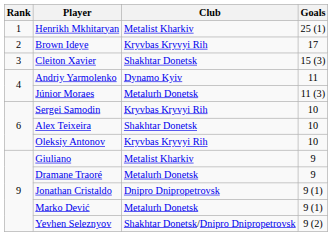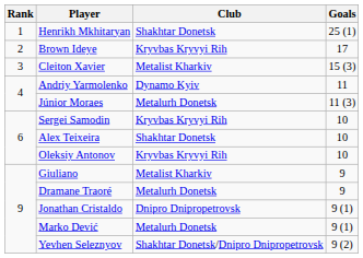 <table class="wikitable" style="text-align:center">
 <tr>
 <th>Rank</th>
 <th>Player</th>
 <th>Club</th>
 <th>Goals</th>
 </tr>
 <tr>
 <td>1</td>
 <td align="left"> <a href='#'>Henrikh Mkhitaryan</a></td>
-<td align="left"><a href='#'>Metalist Kharkiv</a></td>
+<td align="left"><a href='#'>Shakhtar Donetsk</a></td>
 <td>25 (1)</td>
 </tr>
 <tr>
 <td>2</td>
 <td align="left"> <a href='#'>Brown Ideye</a></td>
 <td align="left"><a href='#'>Kryvbas Kryvyi Rih</a></td>
 <td>17</td>
 </tr>
 <tr>
 <td>3</td>
 <td align="left"> <a href='#'>Cleiton Xavier</a></td>
-<td align="left"><a href='#'>Shakhtar Donetsk</a></td>
+<td align="left"><a href='#'>Metalist Kharkiv</a></td>
 <td>15 (3)</td>
 </tr>
 <tr>
 <td rowspan="2">4</td>
 <td align="left"> <a href='#'>Andriy Yarmolenko</a></td>
 <td align="left"><a href='#'>Dynamo Kyiv</a></td>
 <td>11</td>
 </tr>
 <tr>
 <td align="left"> <a href='#'>Júnior Moraes</a></td>
 <td align="left"><a href='#'>Metalurh Donetsk</a></td>
 <td>11 (3)</td>
 </tr>
 <tr>
 <td rowspan="3">6</td>
 <td align="left"> <a href='#'>Sergei Samodin</a></td>
 <td align="left"><a href='#'>Kryvbas Kryvyi Rih</a></td>
 <td>10</td>
 </tr>
 <tr>
 <td align="left"> <a href='#'>Alex Teixeira</a></td>
 <td align="left"><a href='#'>Shakhtar Donetsk</a></td>
 <td>10</td>
 </tr>
 <tr>
 <td align="left"> <a href='#'>Oleksiy Antonov</a></td>
 <td align="left"><a href='#'>Kryvbas Kryvyi Rih</a></td>
 <td>10</td>
 </tr>
 <tr>
 <td rowspan="5">9</td>
 <td align="left"> <a href='#'>Giuliano</a></td>
 <td align="left"><a href='#'>Metalist Kharkiv</a></td>
 <td>9</td>
 </tr>
 <tr>
 <td align="left"> <a href='#'>Dramane Traoré</a></td>
 <td align="left"><a href='#'>Metalurh Donetsk</a></td>
 <td>9</td>
 </tr>
 <tr>
 <td align="left"> <a href='#'>Jonathan Cristaldo</a></td>
 <td align="left"><a href='#'>Dnipro Dnipropetrovsk</a></td>
 <td>9 (1)</td>
 </tr>
 <tr>
 <td align="left"> <a href='#'>Marko Dević</a></td>
 <td align="left"><a href='#'>Metalurh Donetsk</a></td>
 <td>9 (1)</td>
 </tr>
 <tr>
 <td align="left"> <a href='#'>Yevhen Seleznyov</a></td>
 <td align=left><a href='#'>Shakhtar Donetsk</a>/<a href='#'>Dnipro Dnipropetrovsk</a></td>
 <td>9 (2)</td>
 </tr>
 </table>
